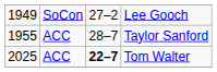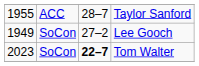 <table class="wikitable">
 <tr>
+</tr>
+<tr>
+<td>1955</td>
+<td><a href='#'>ACC</a></td>
+<td>28–7</td>
+<td><a href='#'>Taylor Sanford</a></td>
 </tr>
 <tr>
 <td>1949</td>
 <td><a href='#'>SoCon</a></td>
 <td>27–2</td>
 <td><a href='#'>Lee Gooch</a></td>
 </tr>
 <tr>
-<td>1955</td>
-<td><a href='#'>ACC</a></td>
-<td>28–7</td>
-<td><a href='#'>Taylor Sanford</a></td>
-</tr>
-<tr>
-<td>2025</td>
-<td><a href='#'>ACC</a></td>
+<td>2023</td>
+<td><a href='#'>SoCon</a></td>
 <td><strong>22–7</strong></td>
 <td><a href='#'>Tom Walter</a></td>
 </tr>
 <tr>
 </tr>
 </table>
